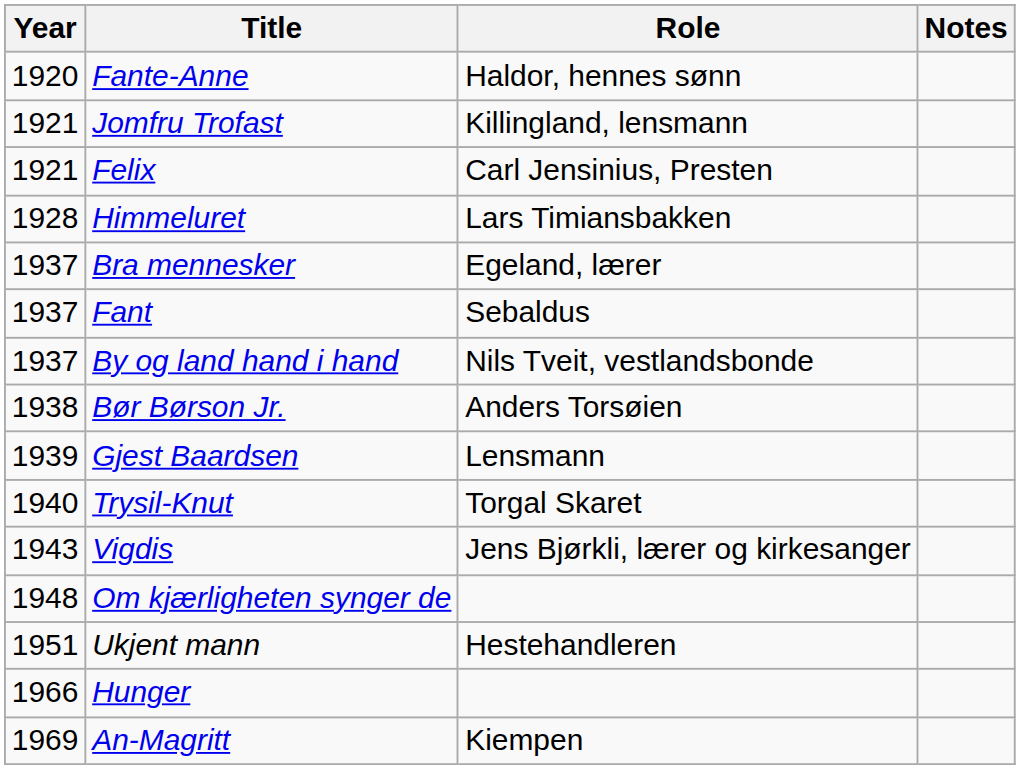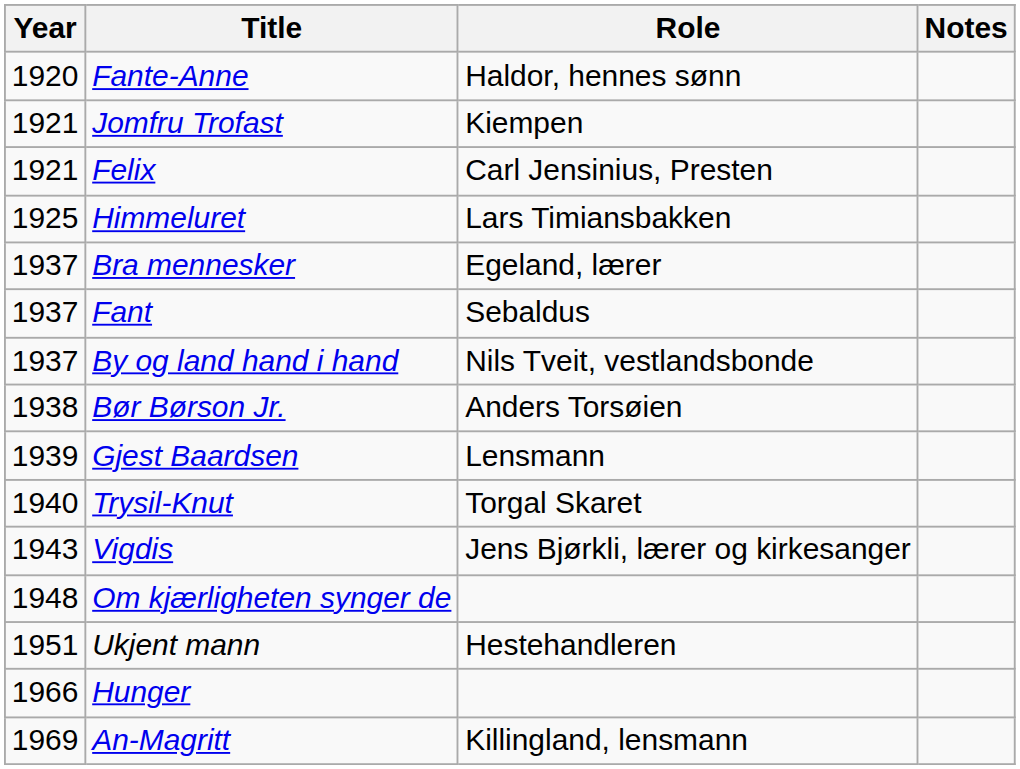 <table class="wikitable">
 <tr>
 <th>Year</th>
 <th>Title</th>
 <th>Role</th>
 <th>Notes</th>
 </tr>
 <tr>
 <td>1920</td>
 <td><em><a href='#'>Fante-Anne</a></em></td>
 <td>Haldor, hennes sønn</td>
 <td></td>
 </tr>
 <tr>
 <td>1921</td>
 <td><em><a href='#'>Jomfru Trofast</a></em></td>
-<td>Killingland, lensmann</td>
+<td>Kiempen</td>
 <td></td>
 </tr>
 <tr>
 <td>1921</td>
 <td><em><a href='#'>Felix</a></em></td>
 <td>Carl Jensinius, Presten</td>
 <td></td>
 </tr>
 <tr>
-<td>1928</td>
+<td>1925</td>
 <td><em><a href='#'>Himmeluret</a></em></td>
 <td>Lars Timiansbakken</td>
 <td></td>
 </tr>
 <tr>
 <td>1937</td>
 <td><em><a href='#'>Bra mennesker</a></em></td>
 <td>Egeland, lærer</td>
 <td></td>
 </tr>
 <tr>
 <td>1937</td>
 <td><em><a href='#'>Fant</a></em></td>
 <td>Sebaldus</td>
 <td></td>
 </tr>
 <tr>
 <td>1937</td>
 <td><em><a href='#'>By og land hand i hand</a></em></td>
 <td>Nils Tveit, vestlandsbonde</td>
 <td></td>
 </tr>
 <tr>
 <td>1938</td>
 <td><em><a href='#'>Bør Børson Jr.</a></em></td>
 <td>Anders Torsøien</td>
 <td></td>
 </tr>
 <tr>
 <td>1939</td>
 <td><em><a href='#'>Gjest Baardsen</a></em></td>
 <td>Lensmann</td>
 <td></td>
 </tr>
 <tr>
 <td>1940</td>
 <td><em><a href='#'>Trysil-Knut</a></em></td>
 <td>Torgal Skaret</td>
 <td></td>
 </tr>
 <tr>
 <td>1943</td>
 <td><em><a href='#'>Vigdis</a></em></td>
 <td>Jens Bjørkli, lærer og kirkesanger</td>
 <td></td>
 </tr>
 <tr>
 <td>1948</td>
 <td><em><a href='#'>Om kjærligheten synger de</a></em></td>
 <td></td>
 <td></td>
 </tr>
 <tr>
 <td>1951</td>
 <td><em>Ukjent mann</em></td>
 <td>Hestehandleren</td>
 <td></td>
 </tr>
 <tr>
 <td>1966</td>
 <td><em><a href='#'>Hunger</a></em></td>
 <td></td>
 <td></td>
 </tr>
 <tr>
 <td>1969</td>
 <td><em><a href='#'>An-Magritt</a></em></td>
-<td>Kiempen</td>
+<td>Killingland, lensmann</td>
 <td></td>
 </tr>
 </table>
